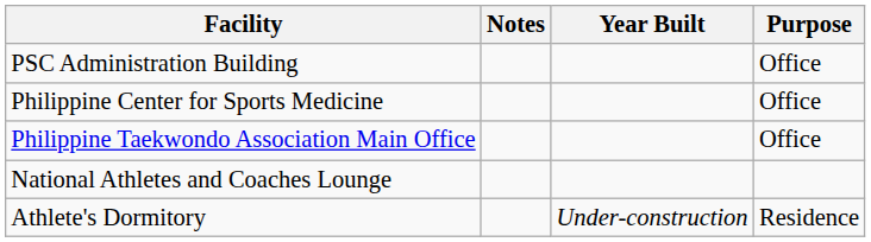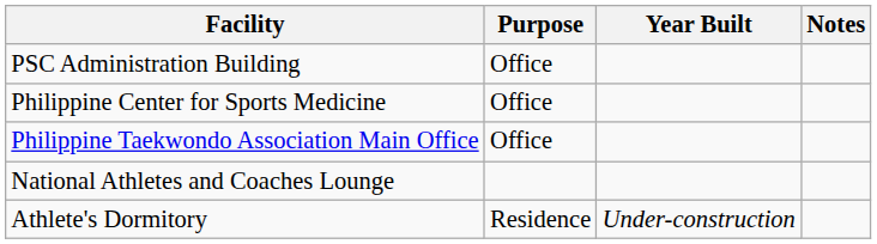 <table class="wikitable sortable">
 <tr>
 <th>Facility</th>
+<th>Purpose</th>
+<th>Year Built</th>
 <th>Notes</th>
-<th>Year Built</th>
-<th>Purpose</th>
 </tr>
 <tr>
 <td>PSC Administration Building</td>
+<td>Office</td>
 <td></td>
 <td></td>
-<td>Office</td>
 </tr>
 <tr>
 <td>Philippine Center for Sports Medicine</td>
+<td>Office</td>
 <td></td>
 <td></td>
-<td>Office</td>
 </tr>
 <tr>
 <td><a href='#'>Philippine Taekwondo Association Main Office</a></td>
+<td>Office</td>
 <td></td>
 <td></td>
-<td>Office</td>
 </tr>
 <tr>
 <td>National Athletes and Coaches Lounge</td>
 <td></td>
 <td></td>
 <td></td>
 </tr>
 <tr>
 <td>Athlete's Dormitory</td>
+<td>Residence</td>
+<td><em>Under-construction</em></td>
 <td></td>
-<td><em>Under-construction</em></td>
-<td>Residence</td>
 </tr>
 </table>
